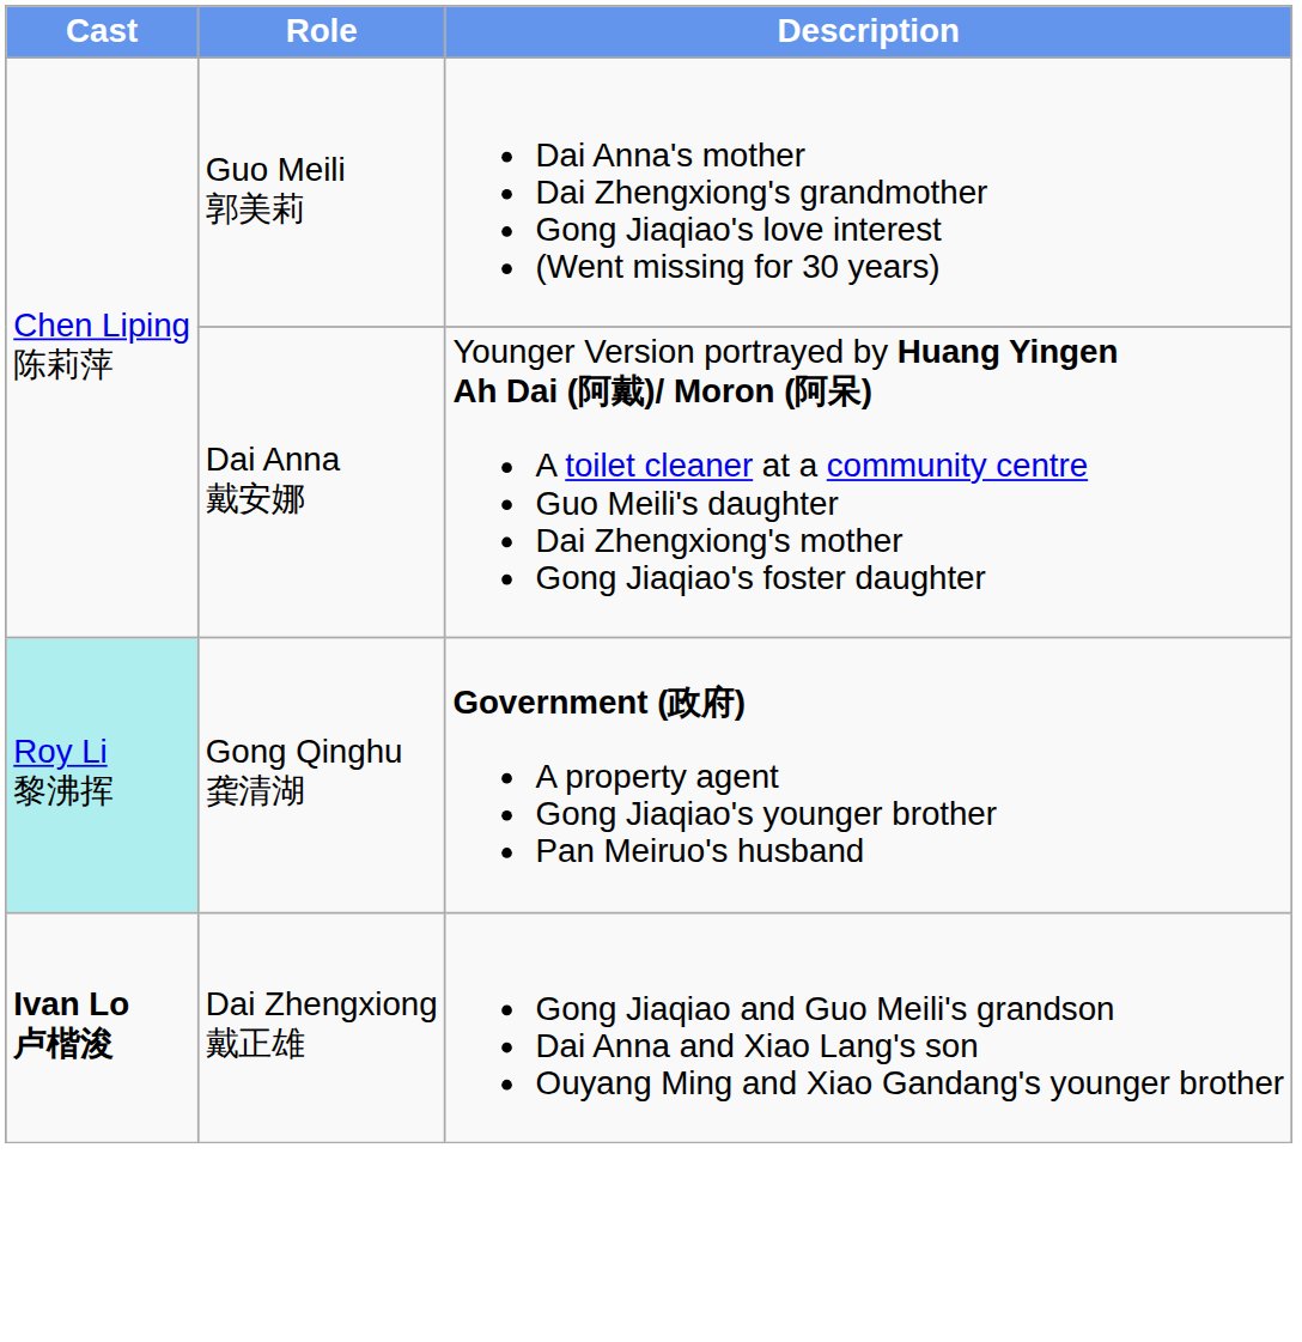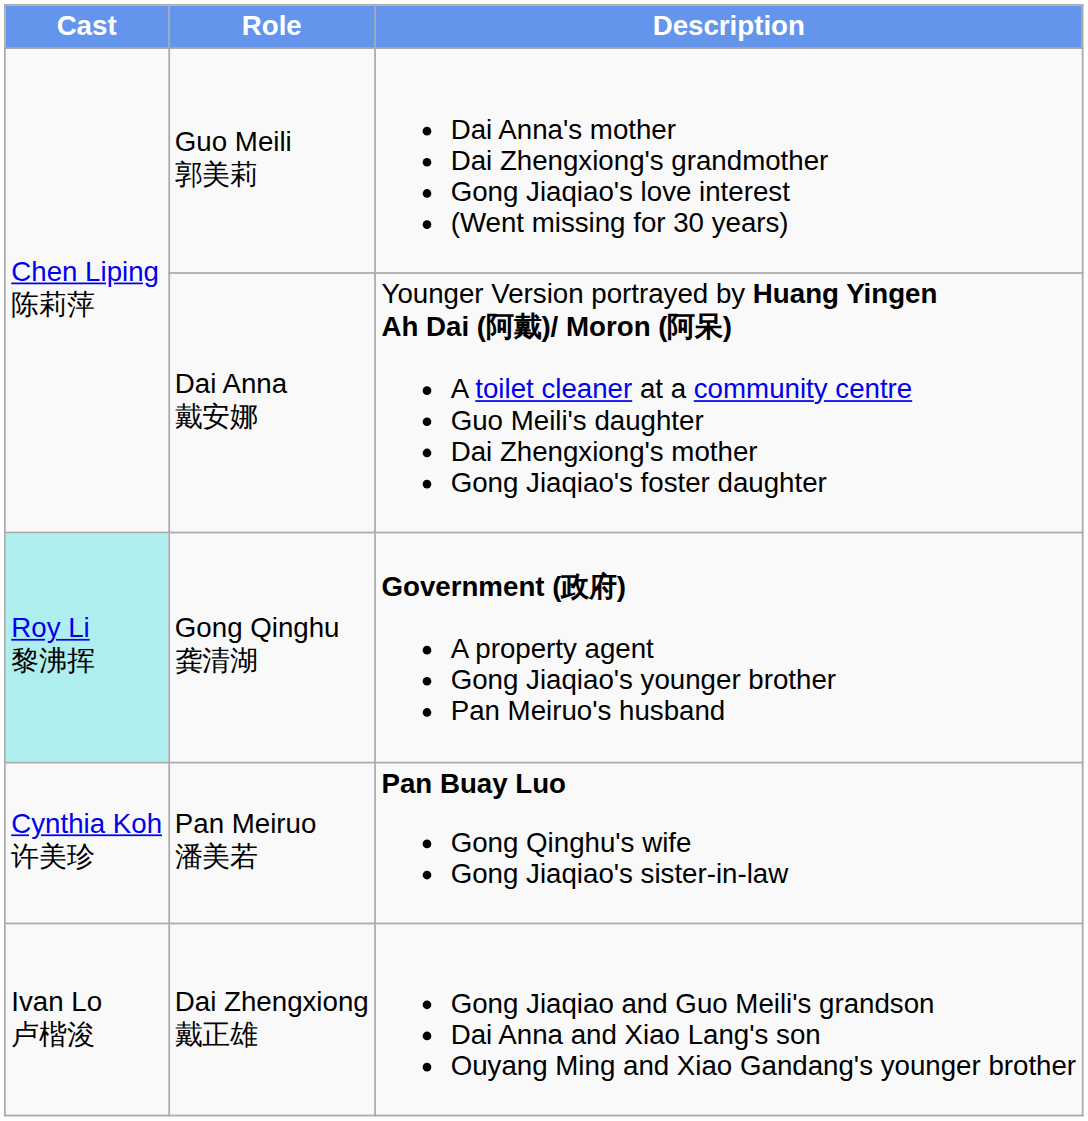 <table class="wikitable">
 <tr>
 <th style="background:cornflowerblue; color:white">Cast</th>
 <th style="background:cornflowerblue; color:white">Role</th>
 <th style="background:cornflowerblue; color:white">Description</th>
 </tr>
 <tr>
 <td rowspan="2"><a href='#'>Chen Liping</a> <br> 陈莉萍</td>
 <td>Guo Meili <br> 郭美莉</td>
 <td><br><ul><li>Dai Anna's mother</li><li>Dai Zhengxiong's grandmother</li><li>Gong Jiaqiao's love interest</li><li>(Went missing for 30 years)</li></ul></td>
 </tr>
 <tr>
 <td>Dai Anna <br> 戴安娜</td>
 <td>Younger Version portrayed by <strong>Huang Yingen</strong><br><strong>Ah Dai (阿戴)/ Moron (阿呆)</strong><ul><li>A <a href='#'>toilet cleaner</a> at a <a href='#'>community centre</a></li><li>Guo Meili's daughter</li><li>Dai Zhengxiong's mother</li><li>Gong Jiaqiao's foster daughter</li></ul></td>
 </tr>
 <tr>
 <td style="background: paleturquoise;"><a href='#'>Roy Li</a> <br> 黎沸挥</td>
 <td>Gong Qinghu <br>  龚清湖</td>
 <td><br><strong>Government (政府)</strong><ul><li>A property agent</li><li>Gong Jiaqiao's younger brother</li><li>Pan Meiruo's husband</li></ul></td>
 </tr>
 <tr>
-<td><strong>Ivan Lo <br> 卢楷浚</strong></td>
+<td><a href='#'>Cynthia Koh</a> <br> 许美珍</td>
+<td>Pan Meiruo <br> 潘美若</td>
+<td><strong>Pan Buay Luo</strong><br><ul><li>Gong Qinghu's wife</li><li>Gong Jiaqiao's sister-in-law</li></ul></td>
+</tr>
+<tr>
+<td>Ivan Lo <br> 卢楷浚</td>
 <td>Dai Zhengxiong <br> 戴正雄</td>
 <td><br><ul><li>Gong Jiaqiao and Guo Meili's grandson</li><li>Dai Anna and Xiao Lang's son</li><li>Ouyang Ming and Xiao Gandang's younger brother</li></ul></td>
 </tr>
 </table>
